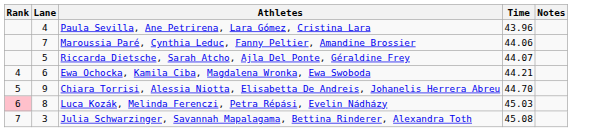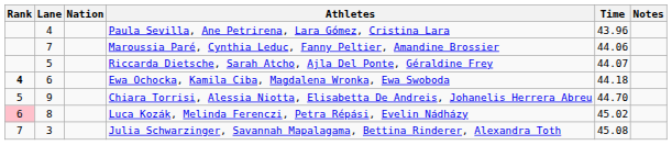 <table class="wikitable sortable" style="text-align:center">
 <tr>
 <th>Rank</th>
 <th>Lane</th>
+<th>Nation</th>
 <th>Athletes</th>
 <th>Time</th>
 <th>Notes</th>
 </tr>
 <tr>
 <td></td>
 <td>4</td>
+<td align=left></td>
 <td align=left><a href='#'>Paula Sevilla</a>, <a href='#'>Ane Petrirena</a>, <a href='#'>Lara Gómez</a>, <a href='#'>Cristina Lara</a></td>
 <td>43.96</td>
 <td></td>
 </tr>
 <tr>
 <td></td>
 <td>7</td>
+<td align=left></td>
 <td align=left><a href='#'>Maroussia Paré</a>, <a href='#'>Cynthia Leduc</a>, <a href='#'>Fanny Peltier</a>, <a href='#'>Amandine Brossier</a></td>
 <td>44.06</td>
 <td></td>
 </tr>
 <tr>
 <td></td>
 <td>5</td>
+<td align=left></td>
 <td align=left><a href='#'>Riccarda Dietsche</a>, <a href='#'>Sarah Atcho</a>, <a href='#'>Ajla Del Ponte</a>, <a href='#'>Géraldine Frey</a></td>
 <td>44.07</td>
 <td></td>
 </tr>
 <tr>
-<td>4</td>
+<td><strong>4</strong></td>
 <td>6</td>
+<td align=left></td>
 <td align=left><a href='#'>Ewa Ochocka</a>, <a href='#'>Kamila Ciba</a>, <a href='#'>Magdalena Wronka</a>, <a href='#'>Ewa Swoboda</a></td>
-<td>44.21</td>
+<td>44.18</td>
 <td></td>
 </tr>
 <tr>
 <td>5</td>
 <td>9</td>
+<td align=left></td>
 <td align=left><a href='#'>Chiara Torrisi</a>, <a href='#'>Alessia Niotta</a>, <a href='#'>Elisabetta De Andreis</a>, <a href='#'>Johanelis Herrera Abreu</a></td>
 <td>44.70</td>
 <td></td>
 </tr>
 <tr>
 <td style="background: pink;">6</td>
 <td>8</td>
+<td align=left></td>
 <td align=left><a href='#'>Luca Kozák</a>, <a href='#'>Melinda Ferenczi</a>, <a href='#'>Petra Répási</a>, <a href='#'>Evelin Nádházy</a></td>
-<td>45.03</td>
+<td>45.02</td>
 <td></td>
 </tr>
 <tr>
 <td>7</td>
 <td>3</td>
+<td align=left></td>
 <td align=left><a href='#'>Julia Schwarzinger</a>, <a href='#'>Savannah Mapalagama</a>, <a href='#'>Bettina Rinderer</a>, <a href='#'>Alexandra Toth</a></td>
 <td>45.08</td>
 <td></td>
 </tr>
 </table>
